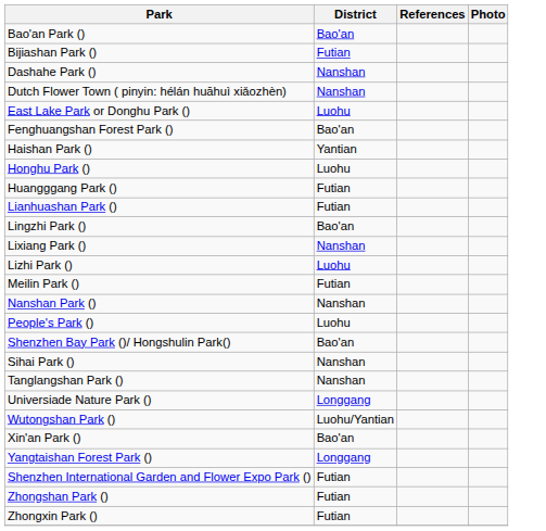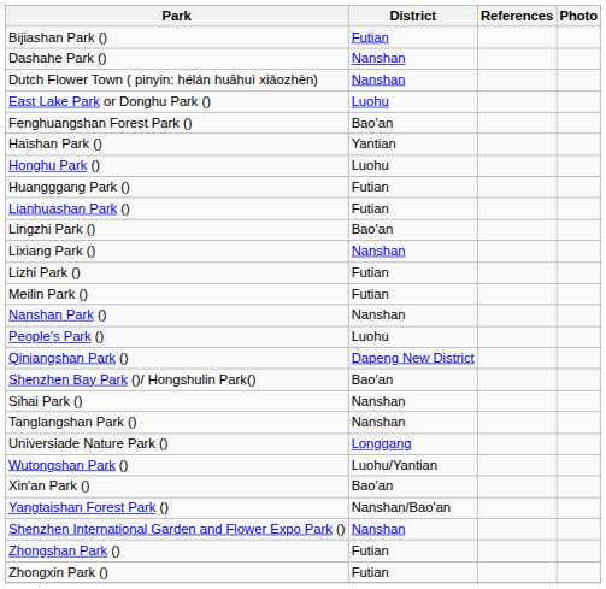 <table class="wikitable">
 <tr>
 <th>Park</th>
 <th>District</th>
 <th>References</th>
 <th>Photo</th>
-</tr>
-<tr>
-<td>Bao'an Park ()</td>
-<td><a href='#'>Bao'an</a></td>
-<td></td>
-<td></td>
 </tr>
 <tr>
 <td>Bijiashan Park ()</td>
 <td><a href='#'>Futian</a></td>
 <td></td>
 <td></td>
 </tr>
 <tr>
 <td>Dashahe Park ()</td>
 <td><a href='#'>Nanshan</a></td>
 <td></td>
 <td></td>
 </tr>
 <tr>
 <td>Dutch Flower Town ( pinyin: hélán huāhuì xiǎozhèn)</td>
 <td><a href='#'>Nanshan</a></td>
 <td></td>
 <td></td>
 </tr>
 <tr>
 <td><a href='#'>East Lake Park</a> or Donghu Park ()</td>
 <td><a href='#'>Luohu</a></td>
 <td></td>
 <td></td>
 </tr>
 <tr>
 <td>Fenghuangshan Forest Park ()</td>
 <td>Bao'an</td>
 <td></td>
 <td></td>
 </tr>
 <tr>
 <td>Haishan Park ()</td>
 <td>Yantian</td>
 <td></td>
 <td></td>
 </tr>
 <tr>
 <td><a href='#'>Honghu Park</a> ()</td>
 <td>Luohu</td>
 <td></td>
 <td></td>
 </tr>
 <tr>
 <td>Huangggang Park ()</td>
 <td>Futian</td>
 <td></td>
 <td></td>
 </tr>
 <tr>
 <td><a href='#'>Lianhuashan Park</a> ()</td>
 <td>Futian</td>
 <td></td>
 <td></td>
 </tr>
 <tr>
 <td>Lingzhi Park ()</td>
 <td>Bao'an</td>
 <td></td>
 <td></td>
 </tr>
 <tr>
 <td>Lixiang Park ()</td>
 <td><a href='#'>Nanshan</a></td>
 <td></td>
 <td><br></td>
 </tr>
 <tr>
 <td>Lizhi Park ()</td>
-<td><a href='#'>Luohu</a></td>
+<td>Futian</td>
 <td></td>
 <td></td>
 </tr>
 <tr>
 <td>Meilin Park ()</td>
 <td>Futian</td>
 <td></td>
 <td></td>
 </tr>
 <tr>
 <td><a href='#'>Nanshan Park</a> ()</td>
 <td>Nanshan</td>
 <td></td>
 <td></td>
 </tr>
 <tr>
 <td><a href='#'>People's Park</a> ()</td>
 <td>Luohu</td>
 <td></td>
 <td></td>
+</tr>
+<tr>
+<td><a href='#'>Qiniangshan Park</a> ()</td>
+<td><a href='#'>Dapeng New District</a></td>
+<td></td>
+<td><br></td>
 </tr>
 <tr>
 <td><a href='#'>Shenzhen Bay Park</a> ()/ Hongshulin Park()</td>
 <td>Bao'an</td>
 <td></td>
 <td><br></td>
 </tr>
 <tr>
 <td>Sihai Park ()</td>
 <td>Nanshan</td>
 <td></td>
 <td></td>
 </tr>
 <tr>
 <td>Tanglangshan Park ()</td>
 <td>Nanshan</td>
 <td></td>
 <td></td>
 </tr>
 <tr>
 <td>Universiade Nature Park ()</td>
 <td><a href='#'>Longgang</a></td>
 <td></td>
 <td></td>
 </tr>
 <tr>
 <td><a href='#'>Wutongshan Park</a> ()</td>
 <td>Luohu/Yantian</td>
 <td></td>
 <td></td>
 </tr>
 <tr>
 <td>Xin'an Park ()</td>
 <td>Bao'an</td>
 <td></td>
 <td></td>
 </tr>
 <tr>
 <td><a href='#'>Yangtaishan Forest Park</a> ()</td>
-<td><a href='#'>Longgang</a></td>
+<td>Nanshan/Bao'an</td>
 <td></td>
 <td></td>
 </tr>
 <tr>
 <td><a href='#'>Shenzhen International Garden and Flower Expo Park</a> ()</td>
-<td>Futian</td>
+<td><a href='#'>Nanshan</a></td>
 <td></td>
 <td></td>
 </tr>
 <tr>
 <td><a href='#'>Zhongshan Park</a> ()</td>
 <td>Futian</td>
 <td></td>
 <td></td>
 </tr>
 <tr>
 <td>Zhongxin Park ()</td>
 <td>Futian</td>
 <td></td>
 <td></td>
 </tr>
 <tr>
 </tr>
 </table>
